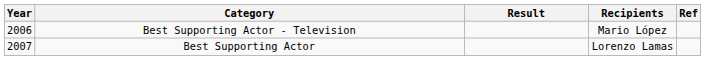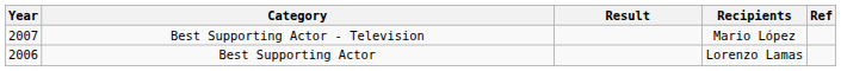 <table class="wikitable" rowspan=2 style="text-align: center;">
 <tr>
 <th scope="col" style="width:1%;">Year</th>
 <th scope="col" style="width:67%;">Category</th>
 <th scope="col" style="width:19%;">Result</th>
 <th scope="col" style="width:18%;">Recipients</th>
 <th>Ref</th>
 </tr>
 <tr>
-<td>2006</td>
+<td>2007</td>
 <td>Best Supporting Actor - Television</td>
 <td></td>
 <td>Mario López</td>
 <td></td>
 </tr>
 <tr>
-<td>2007</td>
+<td>2006</td>
 <td>Best Supporting Actor</td>
 <td></td>
 <td>Lorenzo Lamas</td>
 <td></td>
 </tr>
 </table>
